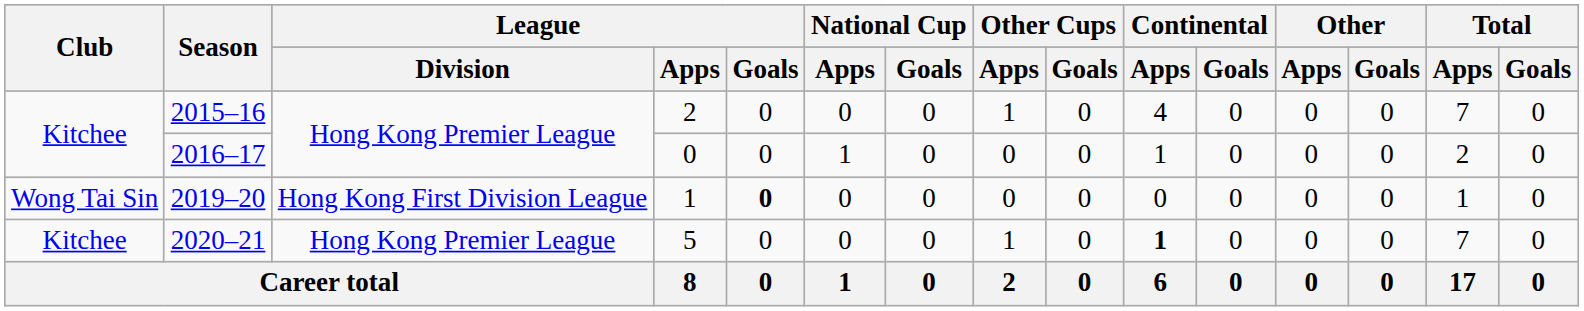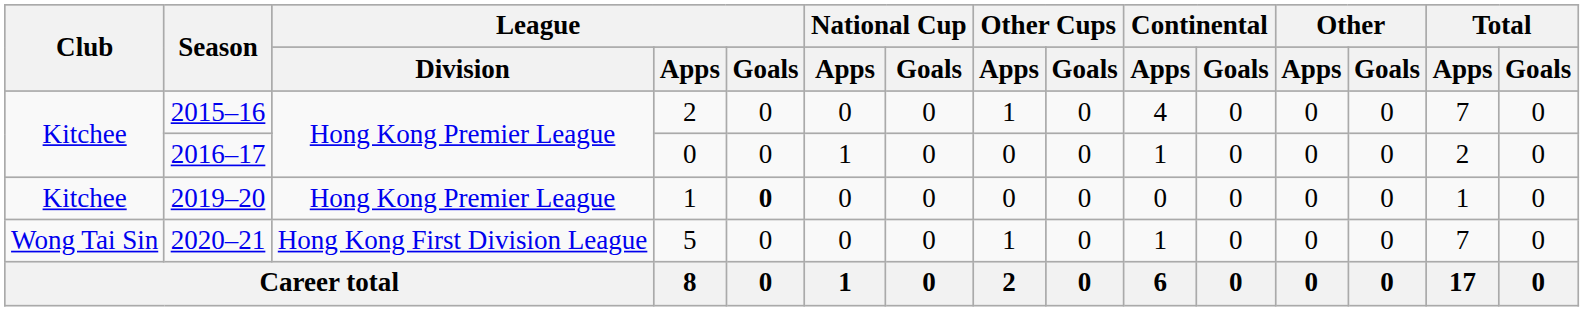 <table class="wikitable" style="text-align: center">
 <tr>
 <th rowspan="2">Club</th>
 <th rowspan="2">Season</th>
 <th colspan="3">League</th>
 <th colspan="2">National Cup</th>
 <th colspan="2">Other Cups</th>
 <th colspan="2">Continental</th>
 <th colspan="2">Other</th>
 <th colspan="2">Total</th>
 </tr>
 <tr>
 <th>Division</th>
 <th>Apps</th>
 <th>Goals</th>
 <th>Apps</th>
 <th>Goals</th>
 <th>Apps</th>
 <th>Goals</th>
 <th>Apps</th>
 <th>Goals</th>
 <th>Apps</th>
 <th>Goals</th>
 <th>Apps</th>
 <th>Goals</th>
 </tr>
 <tr>
 <td rowspan="2"><a href='#'>Kitchee</a></td>
 <td><a href='#'>2015–16</a></td>
 <td rowspan="2"><a href='#'>Hong Kong Premier League</a></td>
 <td>2</td>
 <td>0</td>
 <td>0</td>
 <td>0</td>
 <td>1</td>
 <td>0</td>
 <td>4</td>
 <td>0</td>
 <td>0</td>
 <td>0</td>
 <td>7</td>
 <td>0</td>
 </tr>
 <tr>
 <td><a href='#'>2016–17</a></td>
 <td>0</td>
 <td>0</td>
 <td>1</td>
 <td>0</td>
 <td>0</td>
 <td>0</td>
 <td>1</td>
 <td>0</td>
 <td>0</td>
 <td>0</td>
 <td>2</td>
 <td>0</td>
 </tr>
 <tr>
-<td><a href='#'>Wong Tai Sin</a></td>
+<td><a href='#'>Kitchee</a></td>
 <td><a href='#'>2019–20</a></td>
-<td><a href='#'>Hong Kong First Division League</a></td>
+<td><a href='#'>Hong Kong Premier League</a></td>
 <td>1</td>
 <td><strong>0</strong></td>
 <td>0</td>
 <td>0</td>
 <td>0</td>
 <td>0</td>
 <td>0</td>
 <td>0</td>
 <td>0</td>
 <td>0</td>
 <td>1</td>
 <td>0</td>
 </tr>
 <tr>
-<td><a href='#'>Kitchee</a></td>
+<td><a href='#'>Wong Tai Sin</a></td>
 <td><a href='#'>2020–21</a></td>
-<td><a href='#'>Hong Kong Premier League</a></td>
+<td><a href='#'>Hong Kong First Division League</a></td>
 <td>5</td>
 <td>0</td>
 <td>0</td>
 <td>0</td>
 <td>1</td>
 <td>0</td>
-<td><strong>1</strong></td>
+<td>1</td>
 <td>0</td>
 <td>0</td>
 <td>0</td>
 <td>7</td>
 <td>0</td>
 </tr>
 <tr>
 <th colspan="3">Career total</th>
 <th>8</th>
 <th>0</th>
 <th>1</th>
 <th>0</th>
 <th>2</th>
 <th>0</th>
 <th>6</th>
 <th>0</th>
 <th>0</th>
 <th>0</th>
 <th>17</th>
 <th>0</th>
 </tr>
 </table>
